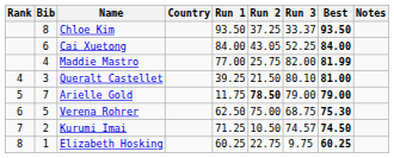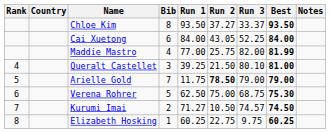 <table class="wikitable sortable" style="text-align:center">
 <tr>
 <th>Rank</th>
+<th>Country</th>
+<th>Name</th>
 <th>Bib</th>
-<th>Name</th>
-<th>Country</th>
 <th>Run 1</th>
 <th>Run 2</th>
 <th>Run 3</th>
 <th>Best</th>
 <th>Notes</th>
 </tr>
 <tr>
 <td></td>
+<td align=left></td>
+<td align=left><a href='#'>Chloe Kim</a></td>
 <td>8</td>
-<td align=left><a href='#'>Chloe Kim</a></td>
-<td align=left></td>
 <td>93.50</td>
-<td>37.25</td>
+<td>37.27</td>
 <td>33.37</td>
 <td><strong>93.50</strong></td>
 <td></td>
 </tr>
 <tr>
 <td></td>
+<td align=left></td>
+<td align=left><a href='#'>Cai Xuetong</a></td>
 <td>6</td>
-<td align=left><a href='#'>Cai Xuetong</a></td>
-<td align=left></td>
 <td>84.00</td>
 <td>43.05</td>
 <td>52.25</td>
 <td><strong>84.00</strong></td>
 <td></td>
 </tr>
 <tr>
 <td></td>
+<td align=left></td>
+<td align=left><a href='#'>Maddie Mastro</a></td>
 <td>4</td>
-<td align=left><a href='#'>Maddie Mastro</a></td>
-<td align=left></td>
 <td>77.00</td>
 <td>25.75</td>
 <td>82.00</td>
 <td><strong>81.99</strong></td>
 <td></td>
 </tr>
 <tr>
 <td>4</td>
+<td align=left></td>
+<td align=left><a href='#'>Queralt Castellet</a></td>
 <td>3</td>
-<td align=left><a href='#'>Queralt Castellet</a></td>
-<td align=left></td>
 <td>39.25</td>
 <td>21.50</td>
 <td>80.10</td>
 <td><strong>81.00</strong></td>
 <td></td>
 </tr>
 <tr>
 <td>5</td>
+<td align=left></td>
+<td align=left><a href='#'>Arielle Gold</a></td>
 <td>7</td>
-<td align=left><a href='#'>Arielle Gold</a></td>
-<td align=left></td>
 <td>11.75</td>
 <td><strong>78.50</strong></td>
 <td>79.00</td>
 <td><strong>79.00</strong></td>
 <td></td>
 </tr>
 <tr>
 <td>6</td>
+<td align=left></td>
+<td align=left><a href='#'>Verena Rohrer</a></td>
 <td>5</td>
-<td align=left><a href='#'>Verena Rohrer</a></td>
-<td align=left></td>
 <td>62.50</td>
 <td>75.00</td>
 <td>68.75</td>
 <td><strong>75.30</strong></td>
 <td></td>
 </tr>
 <tr>
 <td>7</td>
+<td align=left></td>
+<td align=left><a href='#'>Kurumi Imai</a></td>
 <td>2</td>
-<td align=left><a href='#'>Kurumi Imai</a></td>
-<td align=left></td>
-<td>71.25</td>
+<td>71.27</td>
 <td>10.50</td>
 <td>74.57</td>
 <td><strong>74.50</strong></td>
 <td></td>
 </tr>
 <tr>
 <td>8</td>
+<td align=left></td>
+<td align=left><a href='#'>Elizabeth Hosking</a></td>
 <td>1</td>
-<td align=left><a href='#'>Elizabeth Hosking</a></td>
-<td align=left></td>
 <td>60.25</td>
 <td>22.75</td>
 <td>9.75</td>
 <td><strong>60.25</strong></td>
 <td></td>
 </tr>
 </table>
